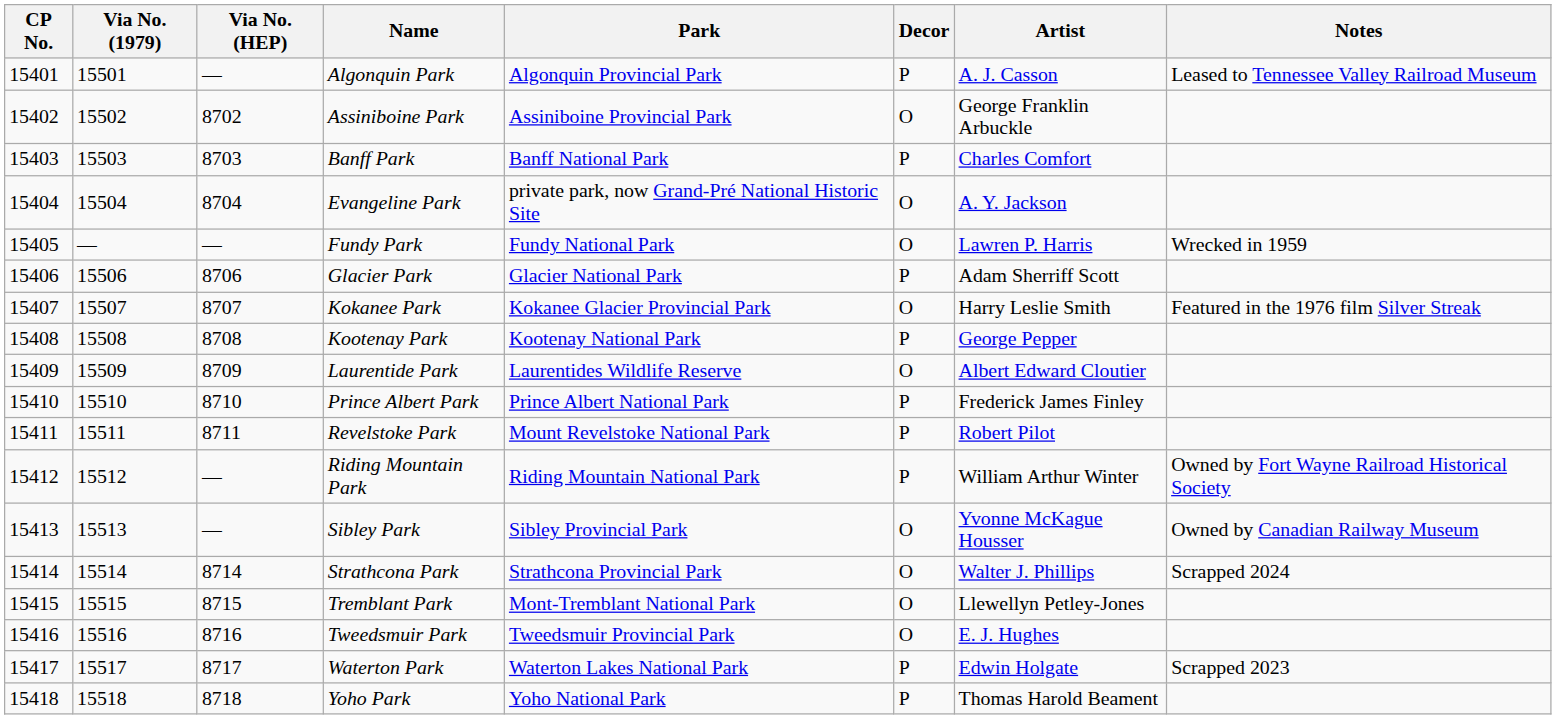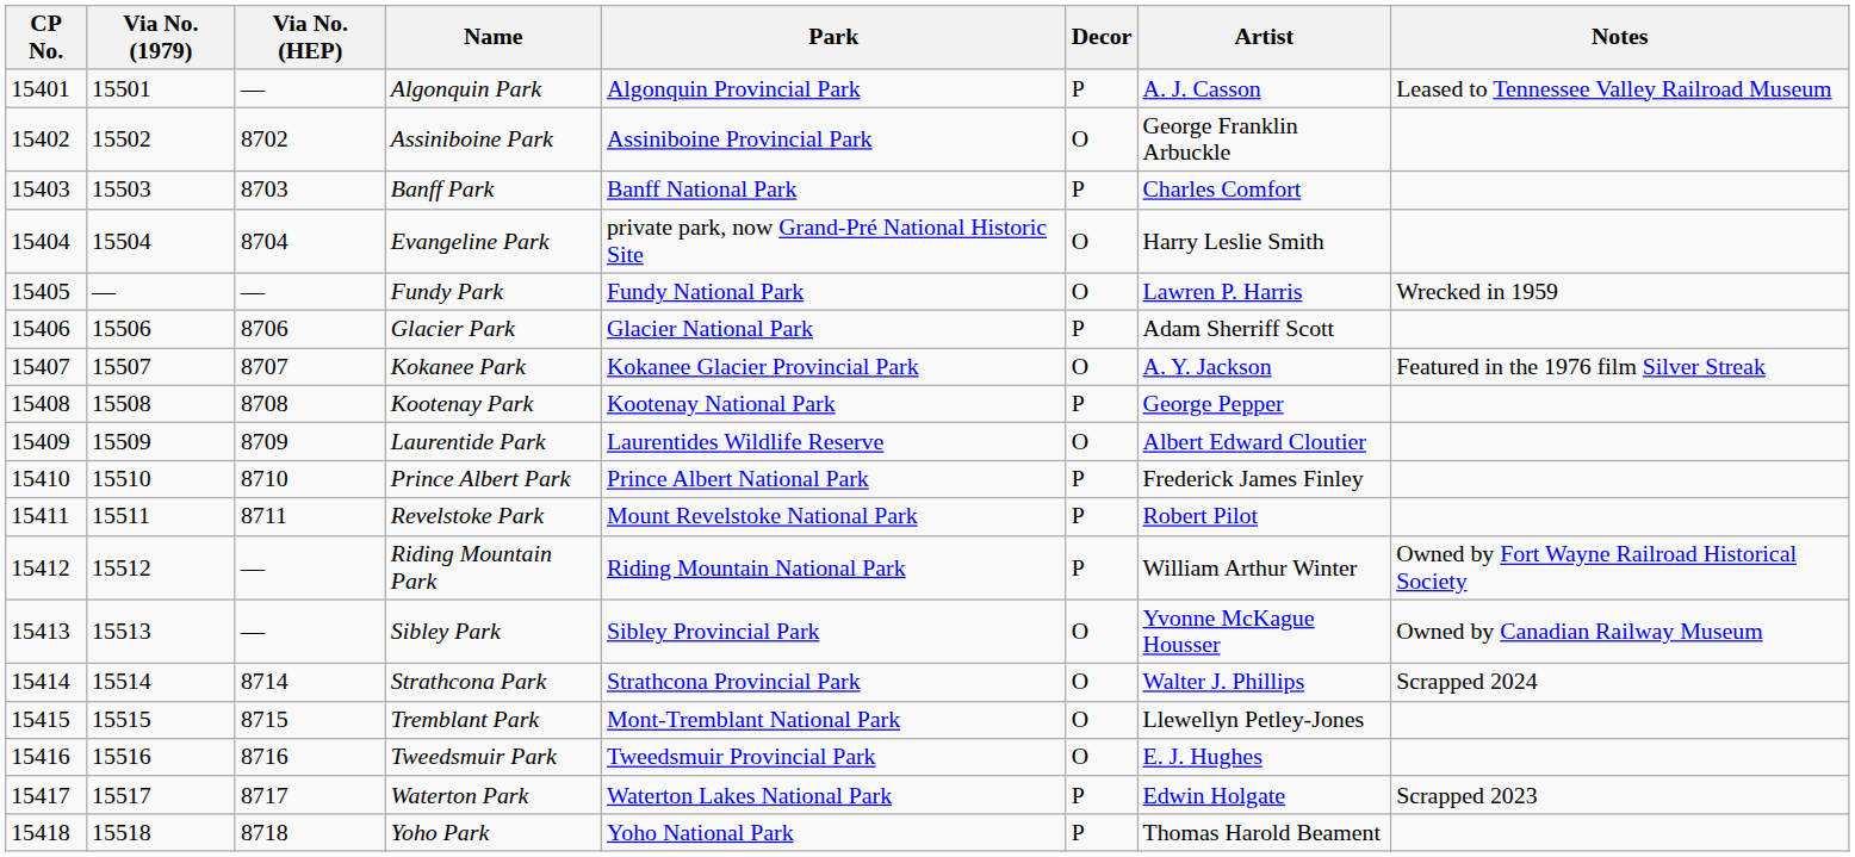 <table class="wikitable sortable">
 <tr>
 <th>CP No.</th>
 <th>Via No. (1979)</th>
 <th>Via No. (HEP)</th>
 <th>Name</th>
 <th>Park</th>
 <th>Decor</th>
 <th>Artist</th>
 <th>Notes</th>
 </tr>
 <tr>
 <td>15401</td>
 <td>15501</td>
 <td>—</td>
 <td><em>Algonquin Park</em></td>
 <td><a href='#'>Algonquin Provincial Park</a></td>
 <td>P</td>
 <td><a href='#'>A. J. Casson</a></td>
 <td>Leased to <a href='#'>Tennessee Valley Railroad Museum</a></td>
 </tr>
 <tr>
 <td>15402</td>
 <td>15502</td>
 <td>8702</td>
 <td><em>Assiniboine Park</em></td>
 <td><a href='#'>Assiniboine Provincial Park</a></td>
 <td>O</td>
 <td>George Franklin Arbuckle</td>
 <td></td>
 </tr>
 <tr>
 <td>15403</td>
 <td>15503</td>
 <td>8703</td>
 <td><em>Banff Park</em></td>
 <td><a href='#'>Banff National Park</a></td>
 <td>P</td>
 <td><a href='#'>Charles Comfort</a></td>
 <td></td>
 </tr>
 <tr>
 <td>15404</td>
 <td>15504</td>
 <td>8704</td>
 <td><em>Evangeline Park</em></td>
 <td>private park, now <a href='#'>Grand-Pré National Historic Site</a></td>
 <td>O</td>
-<td><a href='#'>A. Y. Jackson</a></td>
+<td>Harry Leslie Smith</td>
 <td></td>
 </tr>
 <tr>
 <td>15405</td>
 <td>—</td>
 <td>—</td>
 <td><em>Fundy Park</em></td>
 <td><a href='#'>Fundy National Park</a></td>
 <td>O</td>
 <td><a href='#'>Lawren P. Harris</a></td>
 <td>Wrecked in 1959</td>
 </tr>
 <tr>
 <td>15406</td>
 <td>15506</td>
 <td>8706</td>
 <td><em>Glacier Park</em></td>
 <td><a href='#'>Glacier National Park</a></td>
 <td>P</td>
 <td>Adam Sherriff Scott</td>
 <td></td>
 </tr>
 <tr>
 <td>15407</td>
 <td>15507</td>
 <td>8707</td>
 <td><em>Kokanee Park</em></td>
 <td><a href='#'>Kokanee Glacier Provincial Park</a></td>
 <td>O</td>
-<td>Harry Leslie Smith</td>
+<td><a href='#'>A. Y. Jackson</a></td>
 <td>Featured in the 1976 film <a href='#'>Silver Streak</a></td>
 </tr>
 <tr>
 <td>15408</td>
 <td>15508</td>
 <td>8708</td>
 <td><em>Kootenay Park</em></td>
 <td><a href='#'>Kootenay National Park</a></td>
 <td>P</td>
 <td><a href='#'>George Pepper</a></td>
 <td></td>
 </tr>
 <tr>
 <td>15409</td>
 <td>15509</td>
 <td>8709</td>
 <td><em>Laurentide Park</em></td>
 <td><a href='#'>Laurentides Wildlife Reserve</a></td>
 <td>O</td>
 <td><a href='#'>Albert Edward Cloutier</a></td>
 <td></td>
 </tr>
 <tr>
 <td>15410</td>
 <td>15510</td>
 <td>8710</td>
 <td><em>Prince Albert Park</em></td>
 <td><a href='#'>Prince Albert National Park</a></td>
 <td>P</td>
 <td>Frederick James Finley</td>
 <td></td>
 </tr>
 <tr>
 <td>15411</td>
 <td>15511</td>
 <td>8711</td>
 <td><em>Revelstoke Park</em></td>
 <td><a href='#'>Mount Revelstoke National Park</a></td>
 <td>P</td>
 <td><a href='#'>Robert Pilot</a></td>
 <td></td>
 </tr>
 <tr>
 <td>15412</td>
 <td>15512</td>
 <td>—</td>
 <td><em>Riding Mountain Park</em></td>
 <td><a href='#'>Riding Mountain National Park</a></td>
 <td>P</td>
 <td>William Arthur Winter</td>
 <td>Owned by <a href='#'>Fort Wayne Railroad Historical Society</a></td>
 </tr>
 <tr>
 <td>15413</td>
 <td>15513</td>
 <td>—</td>
 <td><em>Sibley Park</em></td>
 <td><a href='#'>Sibley Provincial Park</a></td>
 <td>O</td>
 <td><a href='#'>Yvonne McKague Housser</a></td>
 <td>Owned by <a href='#'>Canadian Railway Museum</a></td>
 </tr>
 <tr>
 <td>15414</td>
 <td>15514</td>
 <td>8714</td>
 <td><em>Strathcona Park</em></td>
 <td><a href='#'>Strathcona Provincial Park</a></td>
 <td>O</td>
 <td><a href='#'>Walter J. Phillips</a></td>
 <td>Scrapped 2024 </td>
 </tr>
 <tr>
 <td>15415</td>
 <td>15515</td>
 <td>8715</td>
 <td><em>Tremblant Park</em></td>
 <td><a href='#'>Mont-Tremblant National Park</a></td>
 <td>O</td>
 <td>Llewellyn Petley-Jones</td>
 <td></td>
 </tr>
 <tr>
 <td>15416</td>
 <td>15516</td>
 <td>8716</td>
 <td><em>Tweedsmuir Park</em></td>
 <td><a href='#'>Tweedsmuir Provincial Park</a></td>
 <td>O</td>
 <td><a href='#'>E. J. Hughes</a></td>
 <td></td>
 </tr>
 <tr>
 <td>15417</td>
 <td>15517</td>
 <td>8717</td>
 <td><em>Waterton Park</em></td>
 <td><a href='#'>Waterton Lakes National Park</a></td>
 <td>P</td>
 <td><a href='#'>Edwin Holgate</a></td>
 <td>Scrapped 2023 </td>
 </tr>
 <tr>
 <td>15418</td>
 <td>15518</td>
 <td>8718</td>
 <td><em>Yoho Park</em></td>
 <td><a href='#'>Yoho National Park</a></td>
 <td>P</td>
 <td>Thomas Harold Beament</td>
 <td></td>
 </tr>
 </table>
